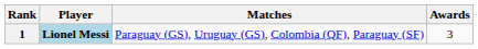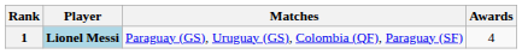 <table class="wikitable unsortable">
 <tr>
 <th>Rank</th>
 <th>Player</th>
 <th>Matches</th>
 <th>Awards</th>
 </tr>
 <tr>
 <th>1</th>
 <td style="background: lightblue;"> <strong>Lionel Messi</strong></td>
 <td> <a href='#'>Paraguay (GS)</a>,  <a href='#'>Uruguay (GS)</a>,  <a href='#'>Colombia (QF)</a>,  <a href='#'>Paraguay (SF)</a></td>
-<td align="center">3</td>
+<td align="center">4</td>
 </tr>
 </table>
